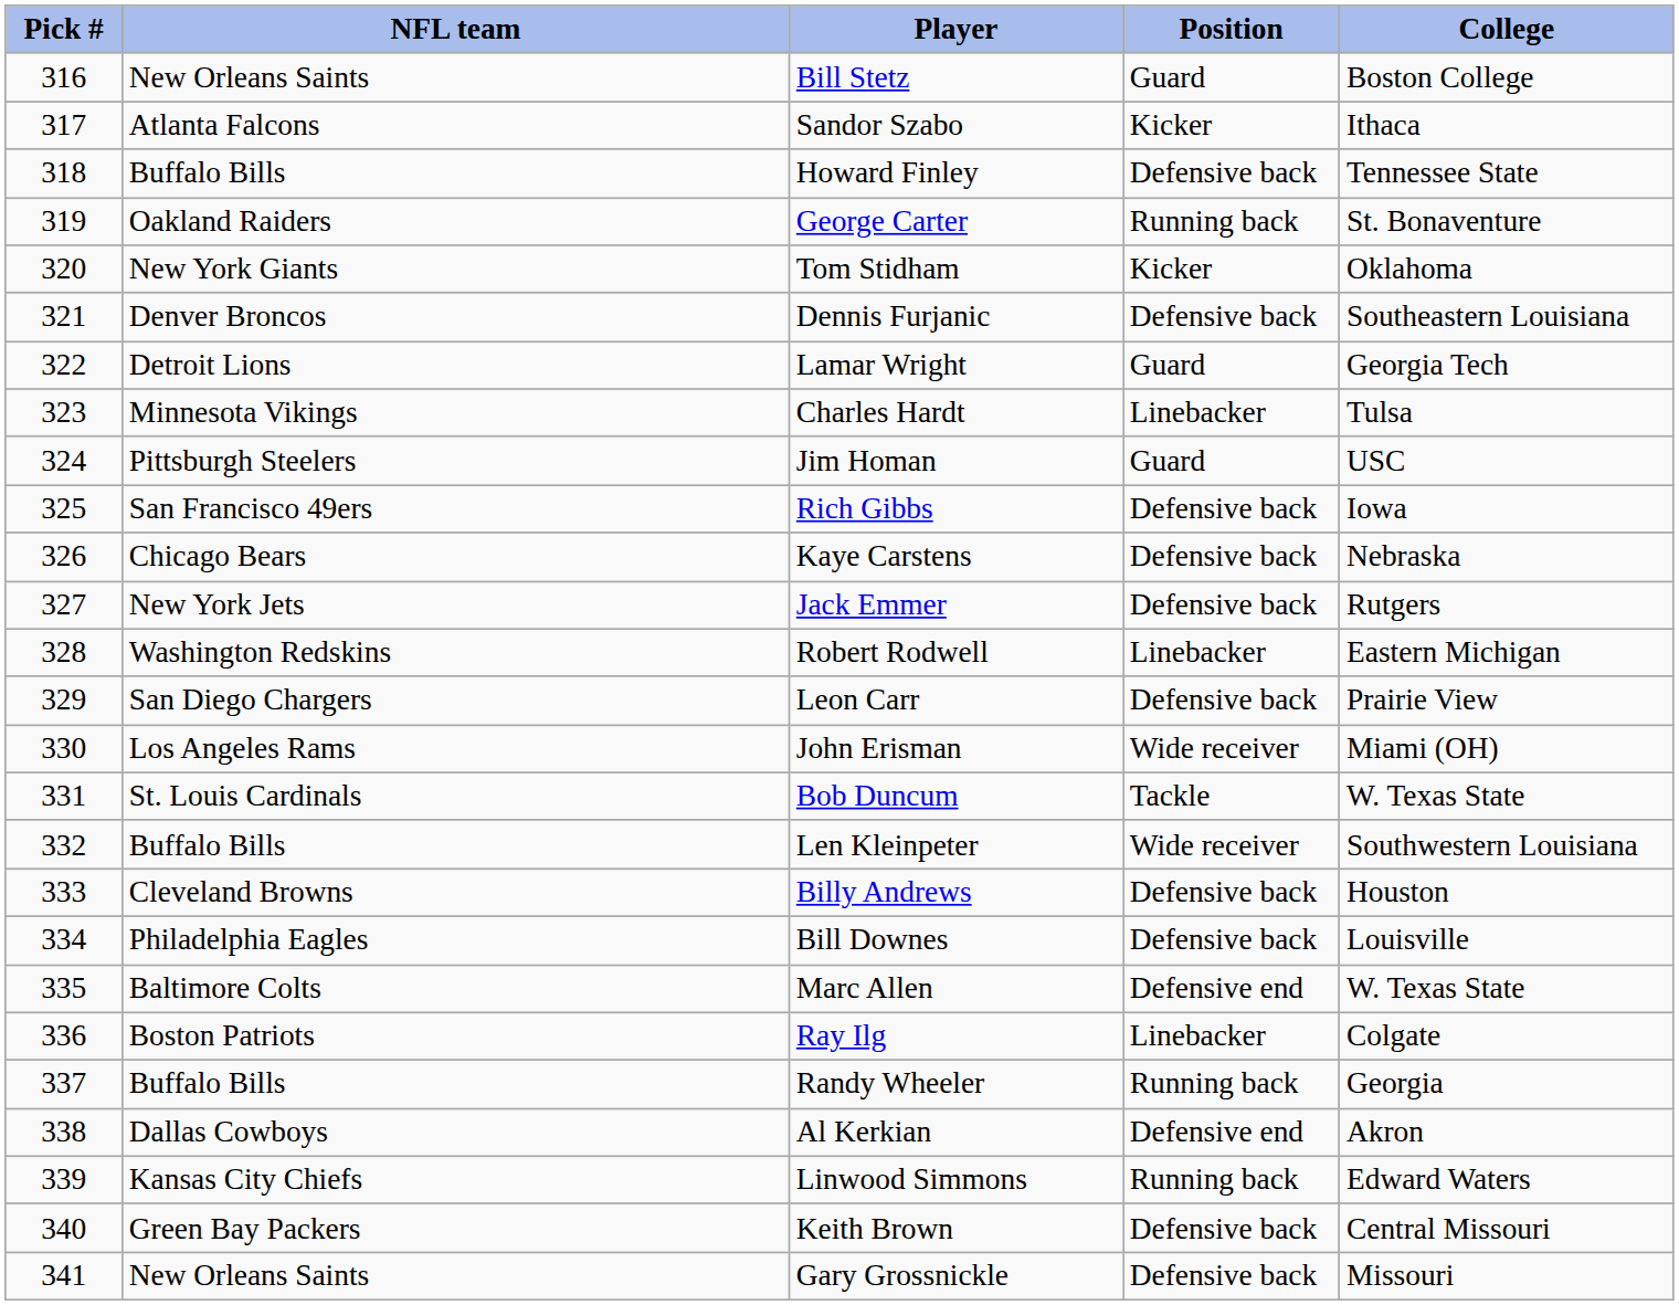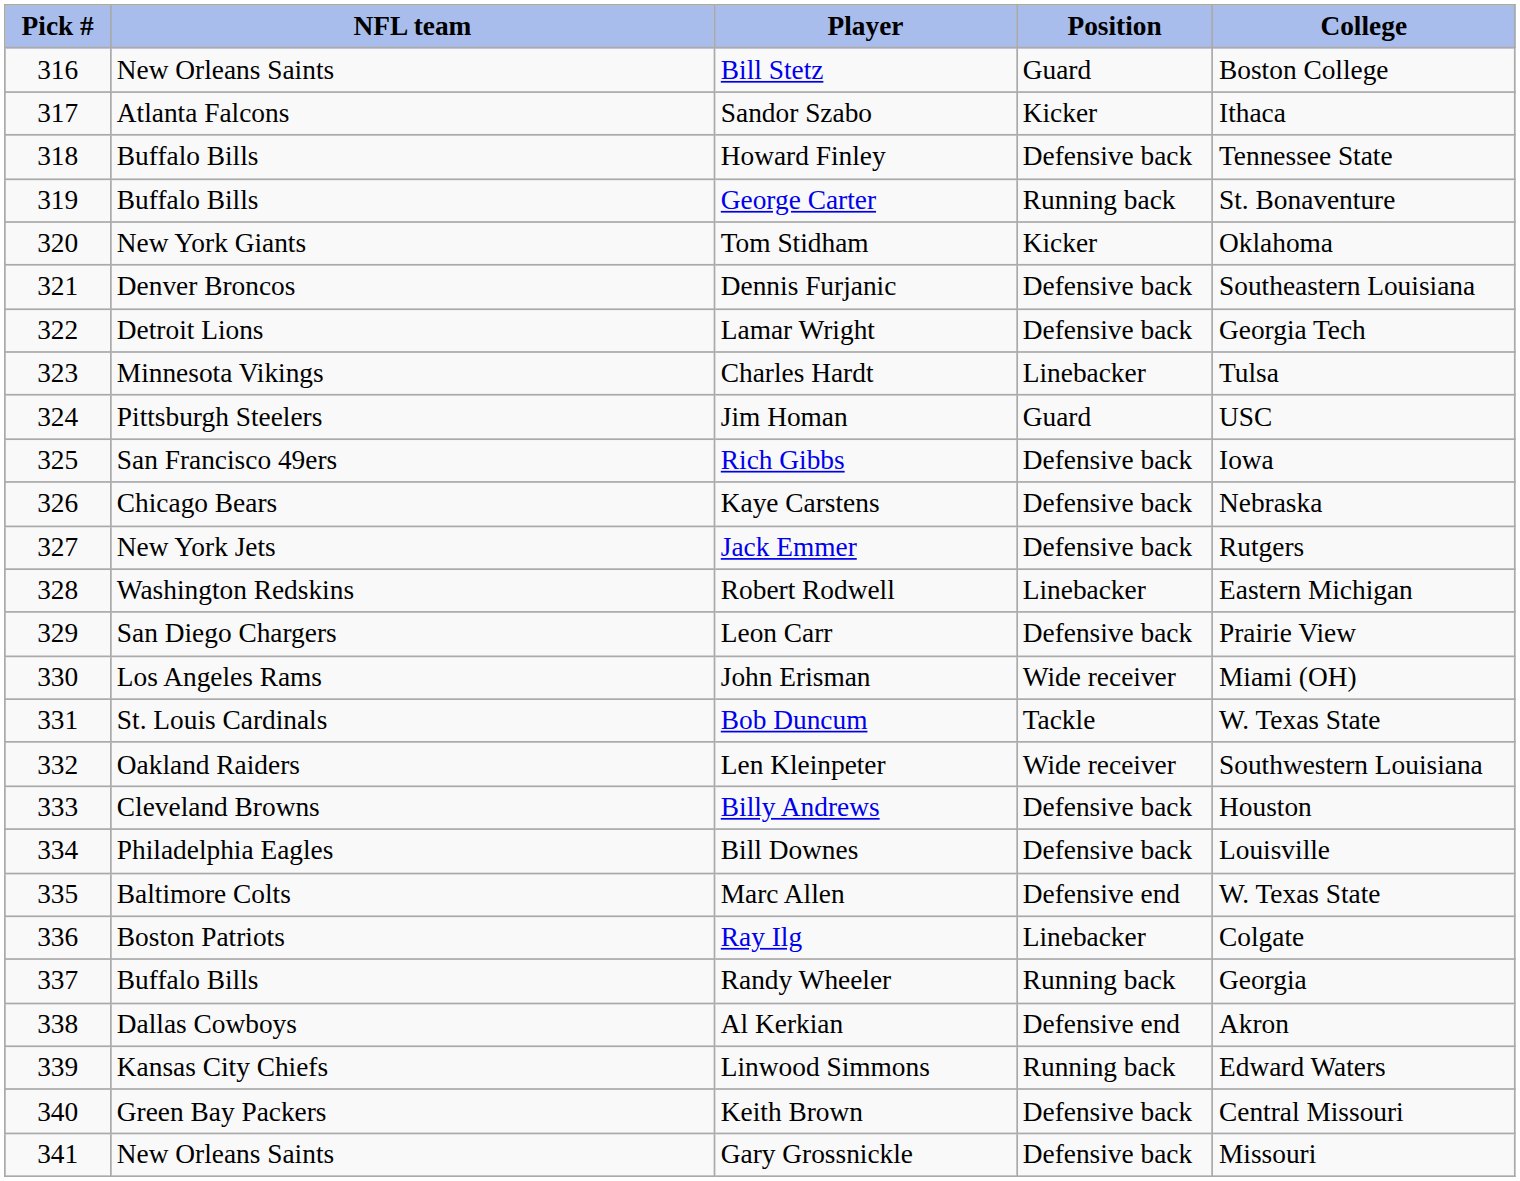 <table class="wikitable sortable sortable" style="width: 100%">
 <tr>
 <th style="background:#A8BDEC;" width=7%>Pick #</th>
 <th width=40% style="background:#A8BDEC;">NFL team</th>
 <th width=20% style="background:#A8BDEC;">Player</th>
 <th width=13% style="background:#A8BDEC;">Position</th>
 <th style="background:#A8BDEC;">College</th>
 </tr>
 <tr>
 <td align=center>316</td>
 <td>New Orleans Saints</td>
 <td><a href='#'>Bill Stetz</a></td>
 <td>Guard</td>
 <td>Boston College</td>
 </tr>
 <tr>
 <td align=center>317</td>
 <td>Atlanta Falcons</td>
 <td>Sandor Szabo</td>
 <td>Kicker</td>
 <td>Ithaca</td>
 </tr>
 <tr>
 <td align=center>318</td>
 <td>Buffalo Bills</td>
 <td>Howard Finley</td>
 <td>Defensive back</td>
 <td>Tennessee State</td>
 </tr>
 <tr>
 <td align=center>319</td>
-<td>Oakland Raiders</td>
+<td>Buffalo Bills</td>
 <td><a href='#'>George Carter</a></td>
 <td>Running back</td>
 <td>St. Bonaventure</td>
 </tr>
 <tr>
 <td align=center>320</td>
 <td>New York Giants</td>
 <td>Tom Stidham</td>
 <td>Kicker</td>
 <td>Oklahoma</td>
 </tr>
 <tr>
 <td align=center>321</td>
 <td>Denver Broncos</td>
 <td>Dennis Furjanic</td>
 <td>Defensive back</td>
 <td>Southeastern Louisiana</td>
 </tr>
 <tr>
 <td align=center>322</td>
 <td>Detroit Lions</td>
 <td>Lamar Wright</td>
-<td>Guard</td>
+<td>Defensive back</td>
 <td>Georgia Tech</td>
 </tr>
 <tr>
 <td align=center>323</td>
 <td>Minnesota Vikings</td>
 <td>Charles Hardt</td>
 <td>Linebacker</td>
 <td>Tulsa</td>
 </tr>
 <tr>
 <td align=center>324</td>
 <td>Pittsburgh Steelers</td>
 <td>Jim Homan</td>
 <td>Guard</td>
 <td>USC</td>
 </tr>
 <tr>
 <td align=center>325</td>
 <td>San Francisco 49ers</td>
 <td><a href='#'>Rich Gibbs</a></td>
 <td>Defensive back</td>
 <td>Iowa</td>
 </tr>
 <tr>
 <td align=center>326</td>
 <td>Chicago Bears</td>
 <td>Kaye Carstens</td>
 <td>Defensive back</td>
 <td>Nebraska</td>
 </tr>
 <tr>
 <td align=center>327</td>
 <td>New York Jets</td>
 <td><a href='#'>Jack Emmer</a></td>
 <td>Defensive back</td>
 <td>Rutgers</td>
 </tr>
 <tr>
 <td align=center>328</td>
 <td>Washington Redskins</td>
 <td>Robert Rodwell</td>
 <td>Linebacker</td>
 <td>Eastern Michigan</td>
 </tr>
 <tr>
 <td align=center>329</td>
 <td>San Diego Chargers</td>
 <td>Leon Carr</td>
 <td>Defensive back</td>
 <td>Prairie View</td>
 </tr>
 <tr>
 <td align=center>330</td>
 <td>Los Angeles Rams</td>
 <td>John Erisman</td>
 <td>Wide receiver</td>
 <td>Miami (OH)</td>
 </tr>
 <tr>
 <td align=center>331</td>
 <td>St. Louis Cardinals</td>
 <td><a href='#'>Bob Duncum</a></td>
 <td>Tackle</td>
 <td>W. Texas State</td>
 </tr>
 <tr>
 <td align=center>332</td>
-<td>Buffalo Bills</td>
+<td>Oakland Raiders</td>
 <td>Len Kleinpeter</td>
 <td>Wide receiver</td>
 <td>Southwestern Louisiana</td>
 </tr>
 <tr>
 <td align=center>333</td>
 <td>Cleveland Browns</td>
 <td><a href='#'>Billy Andrews</a></td>
 <td>Defensive back</td>
 <td>Houston</td>
 </tr>
 <tr>
 <td align=center>334</td>
 <td>Philadelphia Eagles</td>
 <td>Bill Downes</td>
 <td>Defensive back</td>
 <td>Louisville</td>
 </tr>
 <tr>
 <td align=center>335</td>
 <td>Baltimore Colts</td>
 <td>Marc Allen</td>
 <td>Defensive end</td>
 <td>W. Texas State</td>
 </tr>
 <tr>
 <td align=center>336</td>
 <td>Boston Patriots</td>
 <td><a href='#'>Ray Ilg</a></td>
 <td>Linebacker</td>
 <td>Colgate</td>
 </tr>
 <tr>
 <td align=center>337</td>
 <td>Buffalo Bills</td>
 <td>Randy Wheeler</td>
 <td>Running back</td>
 <td>Georgia</td>
 </tr>
 <tr>
 <td align=center>338</td>
 <td>Dallas Cowboys</td>
 <td>Al Kerkian</td>
 <td>Defensive end</td>
 <td>Akron</td>
 </tr>
 <tr>
 <td align=center>339</td>
 <td>Kansas City Chiefs</td>
 <td>Linwood Simmons</td>
 <td>Running back</td>
 <td>Edward Waters</td>
 </tr>
 <tr>
 <td align=center>340</td>
 <td>Green Bay Packers</td>
 <td>Keith Brown</td>
 <td>Defensive back</td>
 <td>Central Missouri</td>
 </tr>
 <tr>
 <td align=center>341</td>
 <td>New Orleans Saints</td>
 <td>Gary Grossnickle</td>
 <td>Defensive back</td>
 <td>Missouri</td>
 </tr>
 </table>
